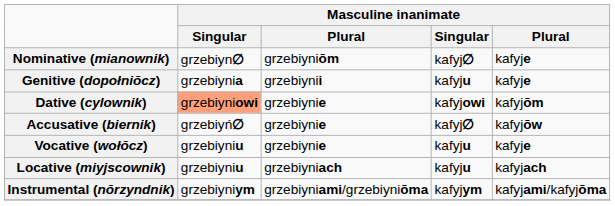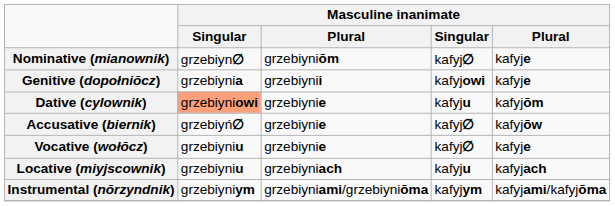 <table class="wikitable">
 <tr>
 <td rowspan="2"></td>
 <th colspan="4">Masculine inanimate</th>
 </tr>
 <tr>
 <th>Singular</th>
 <th>Plural</th>
 <th>Singular</th>
 <th>Plural</th>
 </tr>
 <tr>
 <th>Nominative (<em>mianownik</em>)</th>
 <td>grzebiyn<strong>∅</strong></td>
 <td>grzebiyni<strong>ōm</strong></td>
 <td>kafyj<strong>∅</strong></td>
 <td>kafyj<strong>e</strong></td>
 </tr>
 <tr>
 <th>Genitive (<em>dopołniŏcz</em>)</th>
 <td>grzebiyni<strong>a</strong></td>
 <td>grzebiyni<strong>i</strong></td>
-<td>kafyj<strong>u</strong></td>
+<td>kafyj<strong>owi</strong></td>
 <td>kafyj<strong>e</strong></td>
 </tr>
 <tr>
 <th>Dative (<em>cylownik</em>)</th>
 <td style="background: lightsalmon;">grzebiyni<strong>owi</strong></td>
 <td>grzebiyni<strong>e</strong></td>
-<td>kafyj<strong>owi</strong></td>
+<td>kafyj<strong>u</strong></td>
 <td>kafyj<strong>ōm</strong></td>
 </tr>
 <tr>
 <th>Accusative (<em>biernik</em>)</th>
 <td>grzebiyń<strong>∅</strong></td>
 <td>grzebiyni<strong>e</strong></td>
 <td>kafyj<strong>∅</strong></td>
 <td>kafyj<strong>ōw</strong></td>
 </tr>
 <tr>
 <th>Vocative (<em>wołŏcz</em>)</th>
 <td>grzebiyni<strong>u</strong></td>
 <td>grzebiyni<strong>e</strong></td>
-<td>kafyj<strong>u</strong></td>
+<td>kafyj<strong>∅</strong></td>
 <td>kafyj<strong>e</strong></td>
 </tr>
 <tr>
 <th>Locative (<em>miyjscownik</em>)</th>
 <td>grzebiyni<strong>u</strong></td>
 <td>grzebiyni<strong>ach</strong></td>
 <td>kafyj<strong>u</strong></td>
 <td>kafyj<strong>ach</strong></td>
 </tr>
 <tr>
 <th>Instrumental (<em>nŏrzyndnik</em>)</th>
 <td>grzebiyni<strong>ym</strong></td>
 <td>grzebiyni<strong>ami</strong>/grzebiyni<strong>ōma</strong></td>
 <td>kafyj<strong>ym</strong></td>
 <td>kafyj<strong>ami</strong>/kafyj<strong>ōma</strong></td>
 </tr>
 <tr>
 </tr>
 </table>
